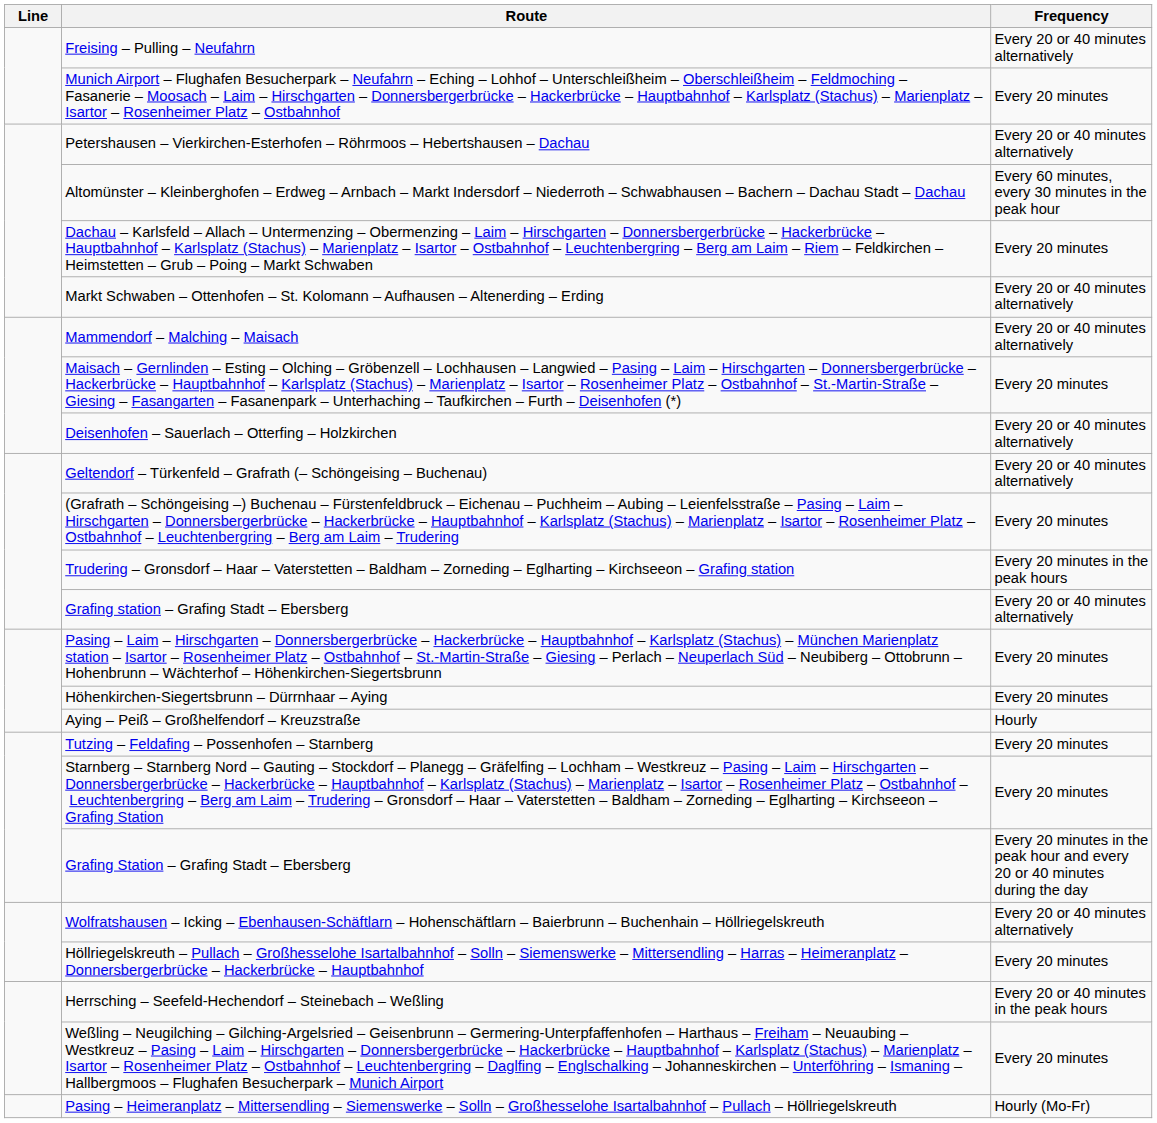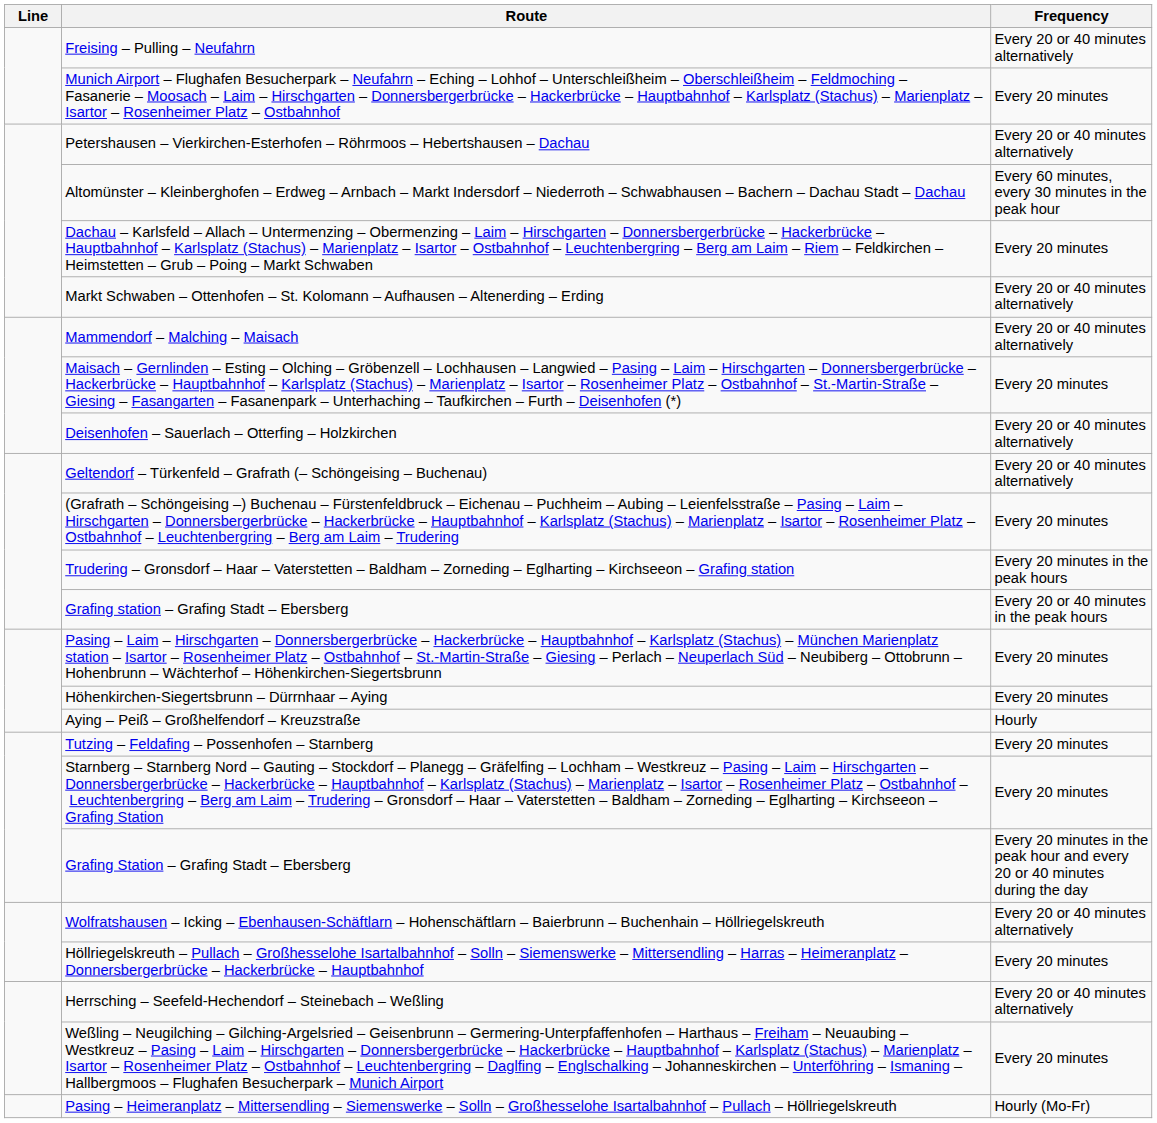 <table class="wikitable">
 <tr class="hintergrundfarbe6">
 <th>Line</th>
 <th width="81%">Route</th>
 <th width="14%">Frequency</th>
 </tr>
 <tr>
 <td align="center" rowspan="2"></td>
 <td><a href='#'>Freising</a> – Pulling – <a href='#'>Neufahrn</a></td>
 <td>Every 20 or 40 minutes alternatively</td>
 </tr>
 <tr>
 <td><a href='#'>Munich Airport</a> – Flughafen Besucherpark – <a href='#'>Neufahrn</a> – Eching – Lohhof – Unterschleißheim – <a href='#'>Oberschleißheim</a> – <a href='#'>Feldmoching</a> – Fasanerie – <a href='#'>Moosach</a> – <a href='#'>Laim</a> – <a href='#'>Hirschgarten</a> – <a href='#'>Donnersbergerbrücke</a> – <a href='#'>Hackerbrücke</a> – <a href='#'>Hauptbahnhof</a> – <a href='#'>Karlsplatz (Stachus)</a> – <a href='#'>Marienplatz</a> – <a href='#'>Isartor</a> – <a href='#'>Rosenheimer Platz</a> – <a href='#'>Ostbahnhof</a></td>
 <td>Every 20 minutes</td>
 </tr>
 <tr>
 <td align="center" rowspan="4"></td>
 <td>Petershausen – Vierkirchen-Esterhofen – Röhrmoos – Hebertshausen – <a href='#'>Dachau</a></td>
 <td>Every 20 or 40 minutes alternatively</td>
 </tr>
 <tr>
 <td>Altomünster – Kleinberghofen – Erdweg – Arnbach – Markt Indersdorf – Niederroth – Schwabhausen – Bachern – Dachau Stadt – <a href='#'>Dachau</a></td>
 <td>Every 60 minutes,<br>every 30 minutes in the peak hour</td>
 </tr>
 <tr>
 <td><a href='#'>Dachau</a> – Karlsfeld – Allach – Untermenzing – Obermenzing – <a href='#'>Laim</a> – <a href='#'>Hirschgarten</a> – <a href='#'>Donnersbergerbrücke</a> – <a href='#'>Hackerbrücke</a> – <a href='#'>Hauptbahnhof</a> – <a href='#'>Karlsplatz (Stachus)</a> – <a href='#'>Marienplatz</a> – <a href='#'>Isartor</a> – <a href='#'>Ostbahnhof</a> – <a href='#'>Leuchtenbergring</a> – <a href='#'>Berg am Laim</a> – <a href='#'>Riem</a> – Feldkirchen – Heimstetten – Grub – Poing – Markt Schwaben</td>
 <td>Every 20 minutes</td>
 </tr>
 <tr>
 <td>Markt Schwaben – Ottenhofen – St. Kolomann – Aufhausen – Altenerding – Erding</td>
 <td>Every 20 or 40 minutes alternatively</td>
 </tr>
 <tr>
 <td align="center" rowspan="3"></td>
 <td><a href='#'>Mammendorf</a> – <a href='#'>Malching</a> – <a href='#'>Maisach</a></td>
 <td>Every 20 or 40 minutes alternatively</td>
 </tr>
 <tr>
 <td><a href='#'>Maisach</a> – <a href='#'>Gernlinden</a> – Esting – Olching – Gröbenzell – Lochhausen – Langwied – <a href='#'>Pasing</a> – <a href='#'>Laim</a> – <a href='#'>Hirschgarten</a> – <a href='#'>Donnersbergerbrücke</a> – <a href='#'>Hackerbrücke</a> – <a href='#'>Hauptbahnhof</a> – <a href='#'>Karlsplatz (Stachus)</a> – <a href='#'>Marienplatz</a> – <a href='#'>Isartor</a> – <a href='#'>Rosenheimer Platz</a> – <a href='#'>Ostbahnhof</a> – <a href='#'>St.-Martin-Straße</a> – <a href='#'>Giesing</a> – <a href='#'>Fasangarten</a> – Fasanenpark – Unterhaching – Taufkirchen – Furth – <a href='#'>Deisenhofen</a> (*)</td>
 <td>Every 20 minutes</td>
 </tr>
 <tr>
 <td><a href='#'>Deisenhofen</a> – Sauerlach – Otterfing – Holzkirchen</td>
 <td>Every 20 or 40 minutes alternatively</td>
 </tr>
 <tr>
 <td rowspan="4" align="center"></td>
 <td><a href='#'>Geltendorf</a> – Türkenfeld – Grafrath (– Schöngeising – Buchenau)</td>
 <td>Every 20 or 40 minutes alternatively</td>
 </tr>
 <tr>
 <td>(Grafrath – Schöngeising –) Buchenau – Fürstenfeldbruck – Eichenau – Puchheim – Aubing – Leienfelsstraße – <a href='#'>Pasing</a> – <a href='#'>Laim</a> – <a href='#'>Hirschgarten</a> – <a href='#'>Donnersbergerbrücke</a> – <a href='#'>Hackerbrücke</a> – <a href='#'>Hauptbahnhof</a> – <a href='#'>Karlsplatz (Stachus)</a> – <a href='#'>Marienplatz</a> – <a href='#'>Isartor</a> – <a href='#'>Rosenheimer Platz</a> – <a href='#'>Ostbahnhof</a> – <a href='#'>Leuchtenbergring</a> – <a href='#'>Berg am Laim</a> – <a href='#'>Trudering</a></td>
 <td>Every 20 minutes</td>
 </tr>
 <tr>
 <td><a href='#'>Trudering</a> – Gronsdorf – Haar – Vaterstetten – Baldham – Zorneding – Eglharting – Kirchseeon – <a href='#'>Grafing station</a></td>
 <td>Every 20 minutes in the peak hours</td>
 </tr>
 <tr>
 <td><a href='#'>Grafing station</a> – Grafing Stadt – Ebersberg</td>
-<td>Every 20 or 40 minutes alternatively</td>
+<td>Every 20 or 40 minutes in the peak hours</td>
 </tr>
 <tr>
 <td align="center" rowspan="3"></td>
 <td><a href='#'>Pasing</a> – <a href='#'>Laim</a> – <a href='#'>Hirschgarten</a> – <a href='#'>Donnersbergerbrücke</a> – <a href='#'>Hackerbrücke</a> – <a href='#'>Hauptbahnhof</a> – <a href='#'>Karlsplatz (Stachus)</a> – <a href='#'>München Marienplatz station</a> – <a href='#'>Isartor</a> – <a href='#'>Rosenheimer Platz</a> – <a href='#'>Ostbahnhof</a> – <a href='#'>St.-Martin-Straße</a> – <a href='#'>Giesing</a> – Perlach – <a href='#'>Neuperlach Süd</a> – Neubiberg – Ottobrunn – Hohenbrunn – Wächterhof – Höhenkirchen-Siegertsbrunn</td>
 <td>Every 20 minutes</td>
 </tr>
 <tr>
 <td>Höhenkirchen-Siegertsbrunn – Dürrnhaar – Aying</td>
 <td>Every 20 minutes</td>
 </tr>
 <tr>
 <td>Aying – Peiß – Großhelfendorf – Kreuzstraße</td>
 <td>Hourly</td>
 </tr>
 <tr>
 <td align="center" rowspan="3"></td>
 <td><a href='#'>Tutzing</a> – <a href='#'>Feldafing</a> – Possenhofen – Starnberg</td>
 <td>Every 20 minutes</td>
 </tr>
 <tr>
 <td>Starnberg – Starnberg Nord – Gauting – Stockdorf – Planegg – Gräfelfing – Lochham – Westkreuz – <a href='#'>Pasing</a> – <a href='#'>Laim</a> – <a href='#'>Hirschgarten</a> – <a href='#'>Donnersbergerbrücke</a> – <a href='#'>Hackerbrücke</a> – <a href='#'>Hauptbahnhof</a> – <a href='#'>Karlsplatz (Stachus)</a> – <a href='#'>Marienplatz</a> – <a href='#'>Isartor</a> – <a href='#'>Rosenheimer Platz</a> – <a href='#'>Ostbahnhof</a> – <a href='#'>Leuchtenbergring</a> – <a href='#'>Berg am Laim</a> – <a href='#'>Trudering</a> – Gronsdorf – Haar – Vaterstetten – Baldham – Zorneding – Eglharting – Kirchseeon – <a href='#'>Grafing Station</a></td>
 <td>Every 20 minutes</td>
 </tr>
 <tr>
 <td><a href='#'>Grafing Station</a> – Grafing Stadt – Ebersberg</td>
 <td>Every 20 minutes in the peak hour and every 20 or 40 minutes during the day</td>
 </tr>
 <tr>
 <td align="center" rowspan="2"></td>
 <td><a href='#'>Wolfratshausen</a> – Icking – <a href='#'>Ebenhausen-Schäftlarn</a> – Hohenschäftlarn – Baierbrunn – Buchenhain – Höllriegelskreuth</td>
 <td>Every 20 or 40 minutes alternatively</td>
 </tr>
 <tr>
 <td>Höllriegelskreuth – <a href='#'>Pullach</a> – <a href='#'>Großhesselohe Isartalbahnhof</a> – <a href='#'>Solln</a> – <a href='#'>Siemenswerke</a> – <a href='#'>Mittersendling</a> – <a href='#'>Harras</a> – <a href='#'>Heimeranplatz</a> – <a href='#'>Donnersbergerbrücke</a> – <a href='#'>Hackerbrücke</a> – <a href='#'>Hauptbahnhof</a></td>
 <td>Every 20 minutes</td>
 </tr>
 <tr>
 <td align="center" rowspan="2"></td>
 <td>Herrsching – Seefeld-Hechendorf – Steinebach – Weßling</td>
-<td>Every 20 or 40 minutes in the peak hours</td>
+<td>Every 20 or 40 minutes alternatively</td>
 </tr>
 <tr>
 <td>Weßling – Neugilching – Gilching-Argelsried – Geisenbrunn – Germering-Unterpfaffenhofen – Harthaus – <a href='#'>Freiham</a> – Neuaubing – Westkreuz – <a href='#'>Pasing</a> – <a href='#'>Laim</a> – <a href='#'>Hirschgarten</a> – <a href='#'>Donnersbergerbrücke</a> – <a href='#'>Hackerbrücke</a> – <a href='#'>Hauptbahnhof</a> – <a href='#'>Karlsplatz (Stachus)</a> – <a href='#'>Marienplatz</a> – <a href='#'>Isartor</a> – <a href='#'>Rosenheimer Platz</a> – <a href='#'>Ostbahnhof</a> – <a href='#'>Leuchtenbergring</a> – <a href='#'>Daglfing</a> – <a href='#'>Englschalking</a> – Johanneskirchen – <a href='#'>Unterföhring</a> – <a href='#'>Ismaning</a> – Hallbergmoos – Flughafen Besucherpark – <a href='#'>Munich Airport</a></td>
 <td>Every 20 minutes</td>
 </tr>
 <tr>
 <td align="center"></td>
 <td><a href='#'>Pasing</a> – <a href='#'>Heimeranplatz</a> – <a href='#'>Mittersendling</a> – <a href='#'>Siemenswerke</a> – <a href='#'>Solln</a> – <a href='#'>Großhesselohe Isartalbahnhof</a> – <a href='#'>Pullach</a> – Höllriegelskreuth</td>
 <td>Hourly (Mo-Fr)</td>
 </tr>
 </table>
